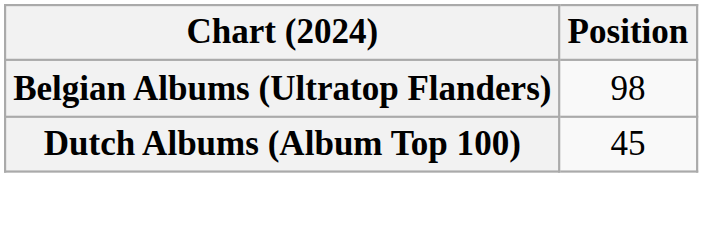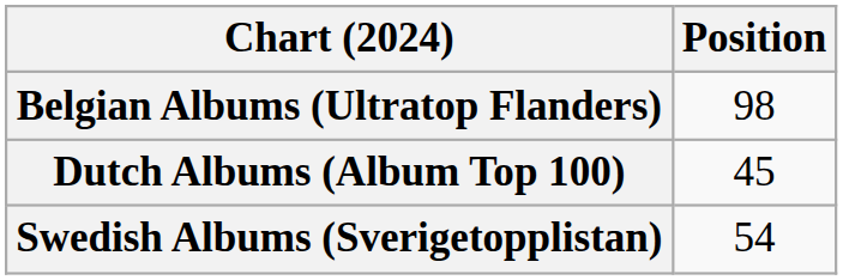 <table class="wikitable sortable plainrowheaders" style="text-align:center">
 <tr>
 <th scope="col">Chart (2024)</th>
 <th scope="col">Position</th>
 </tr>
 <tr>
 <th scope="row">Belgian Albums (Ultratop Flanders)</th>
 <td>98</td>
 </tr>
 <tr>
 <th scope="row">Dutch Albums (Album Top 100)</th>
 <td>45</td>
 </tr>
+<tr>
+<th scope="row">Swedish Albums (Sverigetopplistan)</th>
+<td>54</td>
+</tr>
 </table>
